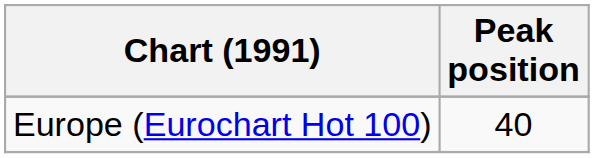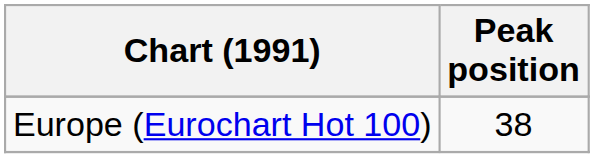 <table class="wikitable sortable">
 <tr>
 <th>Chart (1991)</th>
 <th>Peak<br>position</th>
 </tr>
 <tr>
 </tr>
 <tr>
 </tr>
 <tr>
 </tr>
 <tr>
 </tr>
 <tr>
 <td>Europe (<a href='#'>Eurochart Hot 100</a>)</td>
-<td align="center">40</td>
+<td align="center">38</td>
 </tr>
 <tr>
 </tr>
 <tr>
 </tr>
 <tr>
 </tr>
 <tr>
 </tr>
 <tr>
 </tr>
 <tr>
 </tr>
 <tr>
 </tr>
 <tr>
 </tr>
 <tr>
 </tr>
 <tr>
 </tr>
 </table>
